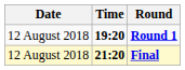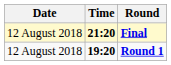 <table class="wikitable">
 <tr>
 <th>Date</th>
 <th>Time</th>
 <th>Round</th>
 </tr>
+<tr style=background:lemonchiffon>
+<td>12 August 2018</td>
+<td><strong>21:20</strong></td>
+<td><strong><a href='#'>Final</a></strong></td>
+</tr>
 <tr>
 <td>12 August 2018</td>
 <td><strong>19:20</strong></td>
 <td><strong><a href='#'>Round 1</a></strong></td>
 </tr>
-<tr style=background:lemonchiffon>
-<td>12 August 2018</td>
-<td><strong>21:20</strong></td>
-<td><strong><a href='#'>Final</a></strong></td>
-</tr>
 </table>
